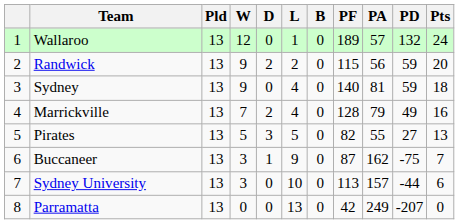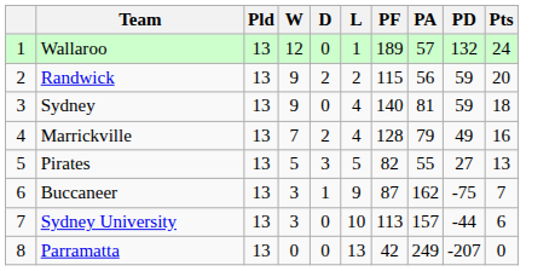 <table class="wikitable" style="text-align:center;">
 <tr>
 <th width="20" abbr="Position"></th>
 <th width="175">Team</th>
 <th width="20" abbr="Played">Pld</th>
 <th width="20" abbr="Won">W</th>
 <th width="20" abbr="Drawn">D</th>
 <th width="20" abbr="Lost">L</th>
-<th width="20" abbr="Bye">B</th>
 <th width="20" abbr="Points for">PF</th>
 <th width="20" abbr="Points against">PA</th>
 <th width="20" abbr="Points difference">PD</th>
 <th width="20" abbr="Points">Pts</th>
 </tr>
 <tr style="background: #ccffcc;">
 <td>1</td>
 <td style="text-align:left;"> Wallaroo</td>
 <td>13</td>
 <td>12</td>
 <td>0</td>
 <td>1</td>
-<td>0</td>
 <td>189</td>
 <td>57</td>
 <td>132</td>
 <td>24</td>
 </tr>
 <tr>
 <td>2</td>
 <td style="text-align:left;"> <a href='#'>Randwick</a></td>
 <td>13</td>
 <td>9</td>
 <td>2</td>
 <td>2</td>
-<td>0</td>
 <td>115</td>
 <td>56</td>
 <td>59</td>
 <td>20</td>
 </tr>
 <tr>
 <td>3</td>
 <td style="text-align:left;">Sydney</td>
 <td>13</td>
 <td>9</td>
 <td>0</td>
 <td>4</td>
-<td>0</td>
 <td>140</td>
 <td>81</td>
 <td>59</td>
 <td>18</td>
 </tr>
 <tr>
 <td>4</td>
 <td style="text-align:left;">Marrickville</td>
 <td>13</td>
 <td>7</td>
 <td>2</td>
 <td>4</td>
-<td>0</td>
 <td>128</td>
 <td>79</td>
 <td>49</td>
 <td>16</td>
 </tr>
 <tr>
 <td>5</td>
 <td style="text-align:left;"> Pirates</td>
 <td>13</td>
 <td>5</td>
 <td>3</td>
 <td>5</td>
-<td>0</td>
 <td>82</td>
 <td>55</td>
 <td>27</td>
 <td>13</td>
 </tr>
 <tr>
 <td>6</td>
 <td style="text-align:left;">Buccaneer</td>
 <td>13</td>
 <td>3</td>
 <td>1</td>
 <td>9</td>
-<td>0</td>
 <td>87</td>
 <td>162</td>
 <td>-75</td>
 <td>7</td>
 </tr>
 <tr>
 <td>7</td>
 <td style="text-align:left;"> <a href='#'>Sydney University</a></td>
 <td>13</td>
 <td>3</td>
 <td>0</td>
 <td>10</td>
-<td>0</td>
 <td>113</td>
 <td>157</td>
 <td>-44</td>
 <td>6</td>
 </tr>
 <tr>
 <td>8</td>
 <td style="text-align:left;"><a href='#'>Parramatta</a></td>
 <td>13</td>
 <td>0</td>
 <td>0</td>
 <td>13</td>
-<td>0</td>
 <td>42</td>
 <td>249</td>
 <td>-207</td>
 <td>0</td>
 </tr>
 </table>
